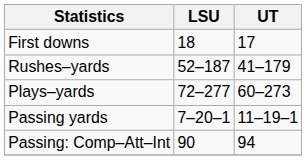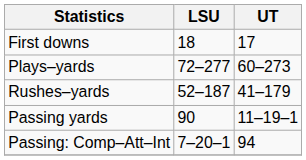 <table class="wikitable">
 <tr>
 <th>Statistics</th>
 <th>LSU</th>
 <th>UT</th>
 </tr>
 <tr>
 <td>First downs</td>
 <td>18</td>
 <td>17</td>
 </tr>
 <tr>
+<td>Plays–yards</td>
+<td>72–277</td>
+<td>60–273</td>
+</tr>
+<tr>
 <td>Rushes–yards</td>
 <td>52–187</td>
 <td>41–179</td>
 </tr>
 <tr>
-<td>Plays–yards</td>
-<td>72–277</td>
-<td>60–273</td>
-</tr>
-<tr>
 <td>Passing yards</td>
-<td>7–20–1</td>
+<td>90</td>
 <td>11–19–1</td>
 </tr>
 <tr>
 <td>Passing: Comp–Att–Int</td>
-<td>90</td>
+<td>7–20–1</td>
 <td>94</td>
 </tr>
 <tr>
 </tr>
 </table>
